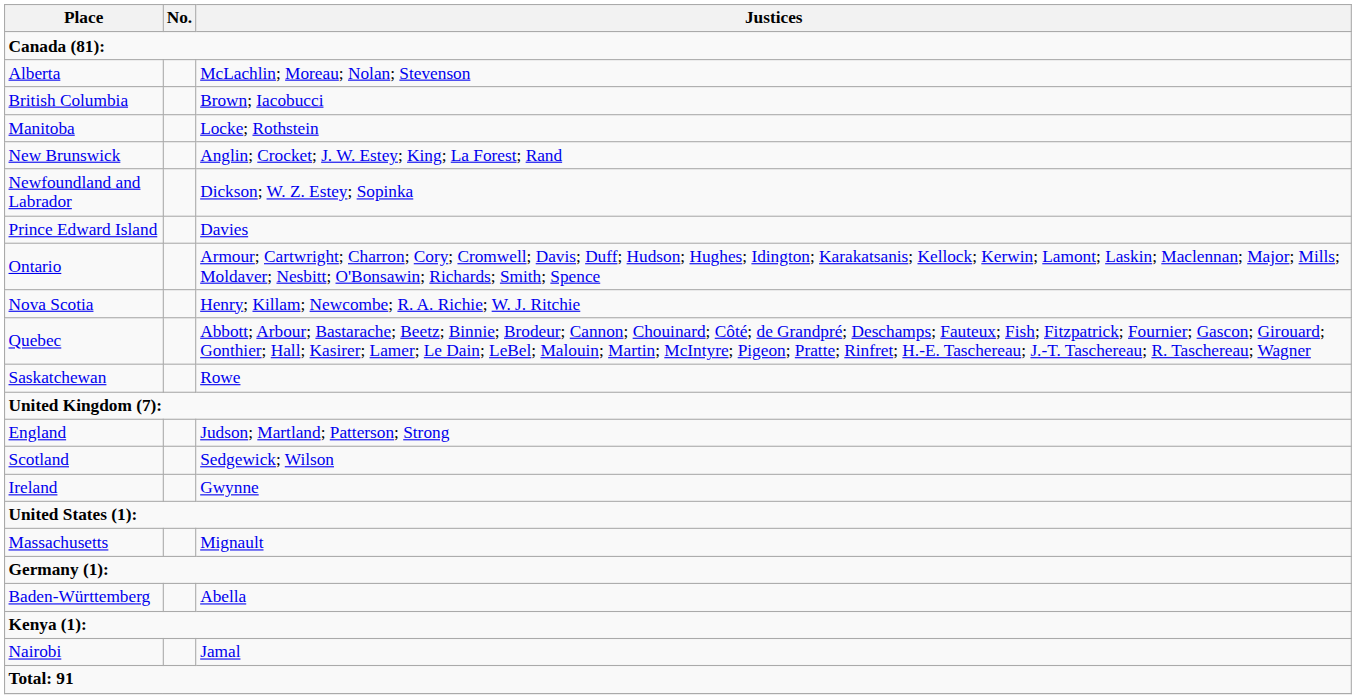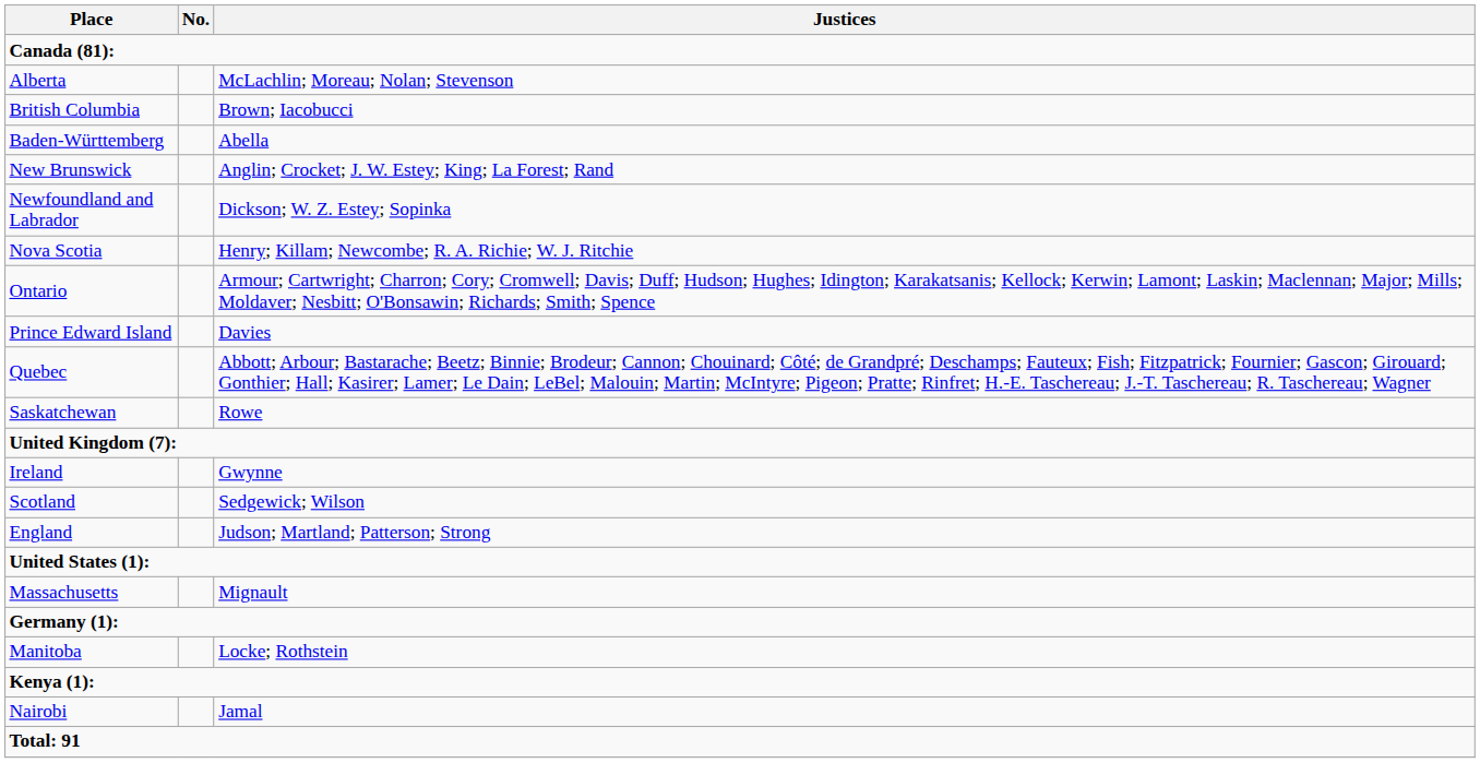 <table class="wikitable">
 <tr>
 <th>Place</th>
 <th>No.</th>
 <th>Justices</th>
 </tr>
 <tr>
 <td colspan=3><strong>Canada (81):</strong></td>
 </tr>
 <tr>
 <td><a href='#'>Alberta</a></td>
 <td></td>
 <td><a href='#'>McLachlin</a>; <a href='#'>Moreau</a>; <a href='#'>Nolan</a>; <a href='#'>Stevenson</a></td>
 </tr>
 <tr>
 <td><a href='#'>British Columbia</a></td>
 <td></td>
 <td><a href='#'>Brown</a>; <a href='#'>Iacobucci</a></td>
 </tr>
 <tr>
-<td><a href='#'>Manitoba</a></td>
+<td><a href='#'>Baden-Württemberg</a></td>
 <td></td>
-<td><a href='#'>Locke</a>; <a href='#'>Rothstein</a></td>
+<td><a href='#'>Abella</a></td>
 </tr>
 <tr>
 <td><a href='#'>New Brunswick</a></td>
 <td></td>
 <td><a href='#'>Anglin</a>; <a href='#'>Crocket</a>; <a href='#'>J. W. Estey</a>; <a href='#'>King</a>; <a href='#'>La Forest</a>; <a href='#'>Rand</a></td>
 </tr>
 <tr>
 <td><a href='#'>Newfoundland and Labrador</a></td>
 <td></td>
 <td><a href='#'>Dickson</a>; <a href='#'>W. Z. Estey</a>; <a href='#'>Sopinka</a></td>
 </tr>
 <tr>
-<td><a href='#'>Prince Edward Island</a></td>
+<td><a href='#'>Nova Scotia</a></td>
 <td></td>
-<td><a href='#'>Davies</a></td>
+<td><a href='#'>Henry</a>; <a href='#'>Killam</a>; <a href='#'>Newcombe</a>; <a href='#'>R. A. Richie</a>; <a href='#'>W. J. Ritchie</a></td>
 </tr>
 <tr>
 <td><a href='#'>Ontario</a></td>
 <td></td>
 <td><a href='#'>Armour</a>; <a href='#'>Cartwright</a>; <a href='#'>Charron</a>; <a href='#'>Cory</a>; <a href='#'>Cromwell</a>; <a href='#'>Davis</a>; <a href='#'>Duff</a>; <a href='#'>Hudson</a>; <a href='#'>Hughes</a>; <a href='#'>Idington</a>; <a href='#'>Karakatsanis</a>; <a href='#'>Kellock</a>; <a href='#'>Kerwin</a>; <a href='#'>Lamont</a>; <a href='#'>Laskin</a>; <a href='#'>Maclennan</a>; <a href='#'>Major</a>; <a href='#'>Mills</a>; <a href='#'>Moldaver</a>; <a href='#'>Nesbitt</a>; <a href='#'>O'Bonsawin</a>; <a href='#'>Richards</a>; <a href='#'>Smith</a>; <a href='#'>Spence</a></td>
 </tr>
 <tr>
-<td><a href='#'>Nova Scotia</a></td>
+<td><a href='#'>Prince Edward Island</a></td>
 <td></td>
-<td><a href='#'>Henry</a>; <a href='#'>Killam</a>; <a href='#'>Newcombe</a>; <a href='#'>R. A. Richie</a>; <a href='#'>W. J. Ritchie</a></td>
+<td><a href='#'>Davies</a></td>
 </tr>
 <tr>
 <td><a href='#'>Quebec</a></td>
 <td></td>
 <td><a href='#'>Abbott</a>; <a href='#'>Arbour</a>; <a href='#'>Bastarache</a>; <a href='#'>Beetz</a>; <a href='#'>Binnie</a>; <a href='#'>Brodeur</a>; <a href='#'>Cannon</a>; <a href='#'>Chouinard</a>; <a href='#'>Côté</a>; <a href='#'>de Grandpré</a>; <a href='#'>Deschamps</a>; <a href='#'>Fauteux</a>; <a href='#'>Fish</a>; <a href='#'>Fitzpatrick</a>; <a href='#'>Fournier</a>; <a href='#'>Gascon</a>; <a href='#'>Girouard</a>; <a href='#'>Gonthier</a>; <a href='#'>Hall</a>; <a href='#'>Kasirer</a>; <a href='#'>Lamer</a>; <a href='#'>Le Dain</a>; <a href='#'>LeBel</a>;  <a href='#'>Malouin</a>; <a href='#'>Martin</a>; <a href='#'>McIntyre</a>; <a href='#'>Pigeon</a>; <a href='#'>Pratte</a>; <a href='#'>Rinfret</a>; <a href='#'>H.-E. Taschereau</a>; <a href='#'>J.-T. Taschereau</a>; <a href='#'>R. Taschereau</a>; <a href='#'>Wagner</a></td>
 </tr>
 <tr>
 <td><a href='#'>Saskatchewan</a></td>
 <td></td>
 <td><a href='#'>Rowe</a></td>
 </tr>
 <tr>
 <td colspan=3><strong>United Kingdom (7):</strong></td>
 </tr>
 <tr>
-<td><a href='#'>England</a></td>
+<td><a href='#'>Ireland</a></td>
 <td></td>
-<td><a href='#'>Judson</a>; <a href='#'>Martland</a>; <a href='#'>Patterson</a>; <a href='#'>Strong</a></td>
+<td><a href='#'>Gwynne</a></td>
 </tr>
 <tr>
 <td><a href='#'>Scotland</a></td>
 <td></td>
 <td><a href='#'>Sedgewick</a>; <a href='#'>Wilson</a></td>
 </tr>
 <tr>
-<td><a href='#'>Ireland</a></td>
+<td><a href='#'>England</a></td>
 <td></td>
-<td><a href='#'>Gwynne</a></td>
+<td><a href='#'>Judson</a>; <a href='#'>Martland</a>; <a href='#'>Patterson</a>; <a href='#'>Strong</a></td>
 </tr>
 <tr>
 <td colspan=3><strong>United States (1):</strong></td>
 </tr>
 <tr>
 <td><a href='#'>Massachusetts</a></td>
 <td></td>
 <td><a href='#'>Mignault</a></td>
 </tr>
 <tr>
 <td colspan=3><strong>Germany (1):</strong></td>
 </tr>
 <tr>
-<td><a href='#'>Baden-Württemberg</a></td>
+<td><a href='#'>Manitoba</a></td>
 <td></td>
-<td><a href='#'>Abella</a></td>
+<td><a href='#'>Locke</a>; <a href='#'>Rothstein</a></td>
 </tr>
 <tr>
 <td colspan=3><strong>Kenya (1):</strong></td>
 </tr>
 <tr>
 <td><a href='#'>Nairobi</a></td>
 <td></td>
 <td><a href='#'>Jamal</a></td>
 </tr>
 <tr>
 <td colspan=3><strong>Total: 91</strong></td>
 </tr>
 <tr>
 </tr>
 </table>
